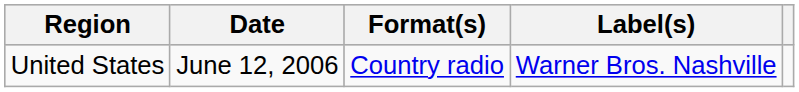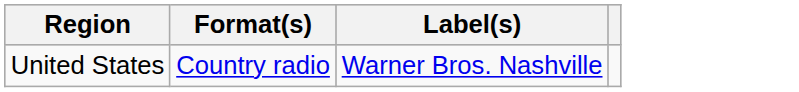 <table class="wikitable">
 <tr>
 <th>Region</th>
-<th>Date</th>
 <th>Format(s)</th>
 <th>Label(s)</th>
 <th></th>
 </tr>
 <tr>
 <td>United States</td>
-<td>June 12, 2006</td>
 <td><a href='#'>Country radio</a></td>
 <td><a href='#'>Warner Bros. Nashville</a></td>
 <td></td>
 </tr>
 </table>
